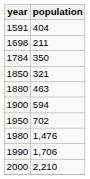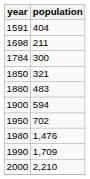 <table class="wikitable">
 <tr>
 <th>year</th>
 <th>population</th>
 </tr>
 <tr>
 <td>1591</td>
 <td>404</td>
 </tr>
 <tr>
 <td>1698</td>
 <td>211</td>
 </tr>
 <tr>
 <td>1784</td>
-<td>350</td>
+<td>300</td>
 </tr>
 <tr>
 <td>1850</td>
 <td>321</td>
 </tr>
 <tr>
 <td>1880</td>
-<td>463</td>
+<td>483</td>
 </tr>
 <tr>
 <td>1900</td>
 <td>594</td>
 </tr>
 <tr>
 <td>1950</td>
 <td>702</td>
 </tr>
 <tr>
 <td>1980</td>
 <td>1,476</td>
 </tr>
 <tr>
 <td>1990</td>
-<td>1,706</td>
+<td>1,709</td>
 </tr>
 <tr>
 <td>2000</td>
 <td>2,210</td>
 </tr>
 <tr>
 </tr>
 </table>
